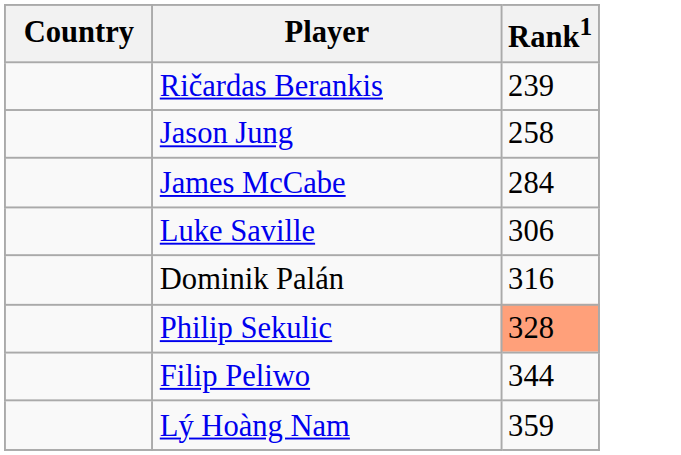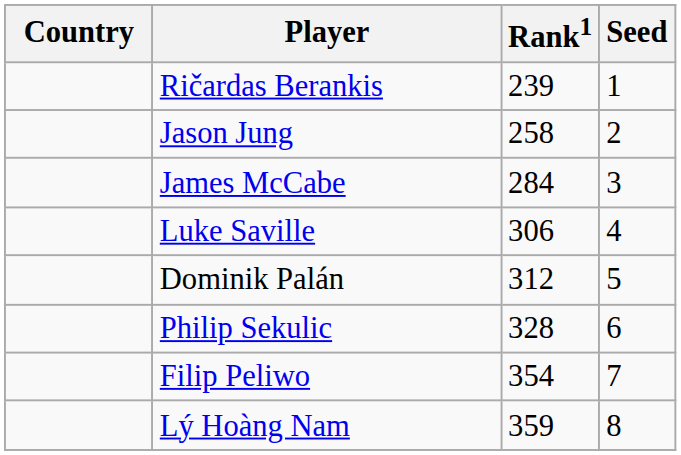 <table class="sortable wikitable">
 <tr>
 <th width="70">Country</th>
 <th width="175">Player</th>
 <th>Rank<sup>1</sup></th>
+<th>Seed</th>
 </tr>
 <tr>
 <td></td>
 <td><a href='#'>Ričardas Berankis</a></td>
 <td>239</td>
+<td>1</td>
 </tr>
 <tr>
 <td></td>
 <td><a href='#'>Jason Jung</a></td>
 <td>258</td>
+<td>2</td>
 </tr>
 <tr>
 <td></td>
 <td><a href='#'>James McCabe</a></td>
 <td>284</td>
+<td>3</td>
 </tr>
 <tr>
 <td></td>
 <td><a href='#'>Luke Saville</a></td>
 <td>306</td>
+<td>4</td>
 </tr>
 <tr>
 <td></td>
 <td>Dominik Palán</td>
-<td>316</td>
+<td>312</td>
+<td>5</td>
 </tr>
 <tr>
 <td></td>
 <td><a href='#'>Philip Sekulic</a></td>
-<td style="background: lightsalmon;">328</td>
+<td>328</td>
+<td>6</td>
 </tr>
 <tr>
 <td></td>
 <td><a href='#'>Filip Peliwo</a></td>
-<td>344</td>
+<td>354</td>
+<td>7</td>
 </tr>
 <tr>
 <td></td>
 <td><a href='#'>Lý Hoàng Nam</a></td>
 <td>359</td>
+<td>8</td>
 </tr>
 </table>
